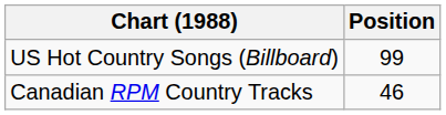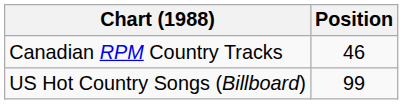 <table class="wikitable">
 <tr>
 <th>Chart (1988)</th>
 <th>Position</th>
 </tr>
 <tr>
+<td align="left">Canadian <em><a href='#'>RPM</a></em> Country Tracks</td>
+<td align="center">46</td>
+</tr>
+<tr>
 <td>US Hot Country Songs (<em>Billboard</em>)</td>
 <td align="center">99</td>
 </tr>
-<tr>
-<td align="left">Canadian <em><a href='#'>RPM</a></em> Country Tracks</td>
-<td align="center">46</td>
-</tr>
 </table>
